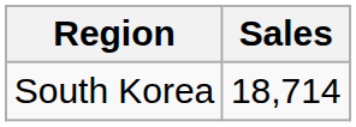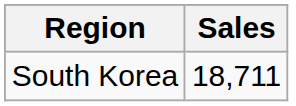 <table class="wikitable plainrowheaders">
 <tr>
 <th scope="col">Region</th>
 <th scope="col">Sales</th>
 </tr>
 <tr>
 <td>South Korea</td>
-<td>18,714</td>
+<td>18,711</td>
 </tr>
 </table>
